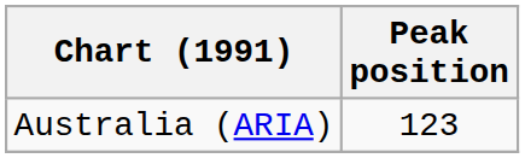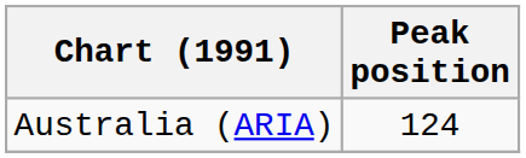 <table class="wikitable sortable">
 <tr>
 <th>Chart (1991)</th>
 <th>Peak<br>position</th>
 </tr>
 <tr>
 <td align="left">Australia (<a href='#'>ARIA</a>)</td>
-<td align="center">123</td>
+<td align="center">124</td>
 </tr>
 <tr>
 </tr>
 </table>
